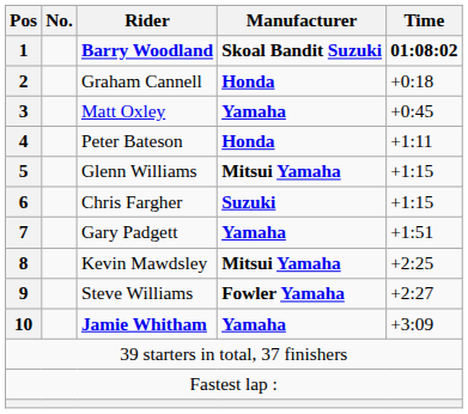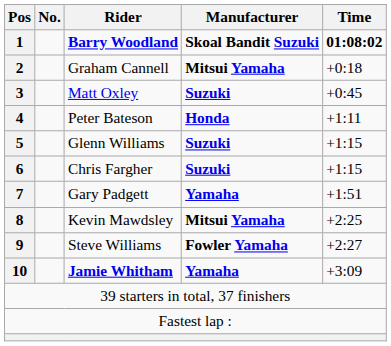 <table class="wikitable" style="font-size: 95%;">
 <tr>
 <th>Pos</th>
 <th>No.</th>
 <th>Rider</th>
 <th>Manufacturer</th>
 <th>Time</th>
 </tr>
 <tr>
 <th>1</th>
 <td></td>
 <td> <strong><a href='#'>Barry Woodland</a></strong></td>
 <td><strong>Skoal Bandit <a href='#'>Suzuki</a></strong></td>
 <td><strong>01:08:02</strong></td>
 </tr>
 <tr>
 <th>2</th>
 <td></td>
 <td> Graham Cannell</td>
-<td><strong><a href='#'>Honda</a></strong></td>
+<td><strong>Mitsui <a href='#'>Yamaha</a></strong></td>
 <td>+0:18</td>
 </tr>
 <tr>
 <th>3</th>
 <td></td>
 <td> <a href='#'>Matt Oxley</a></td>
-<td><strong><a href='#'>Yamaha</a></strong></td>
+<td><strong><a href='#'>Suzuki</a></strong></td>
 <td>+0:45</td>
 </tr>
 <tr>
 <th>4</th>
 <td></td>
 <td> Peter Bateson</td>
 <td><strong><a href='#'>Honda</a></strong></td>
 <td>+1:11</td>
 </tr>
 <tr>
 <th>5</th>
 <td></td>
 <td> Glenn Williams</td>
-<td><strong>Mitsui <a href='#'>Yamaha</a></strong></td>
+<td><strong><a href='#'>Suzuki</a></strong></td>
 <td>+1:15</td>
 </tr>
 <tr>
 <th>6</th>
 <td></td>
 <td> Chris Fargher</td>
 <td><strong><a href='#'>Suzuki</a></strong></td>
 <td>+1:15</td>
 </tr>
 <tr>
 <th>7</th>
 <td></td>
 <td> Gary Padgett</td>
 <td><strong><a href='#'>Yamaha</a></strong></td>
 <td>+1:51</td>
 </tr>
 <tr>
 <th>8</th>
 <td></td>
 <td> Kevin Mawdsley</td>
 <td><strong>Mitsui <a href='#'>Yamaha</a></strong></td>
 <td>+2:25</td>
 </tr>
 <tr>
 <th>9</th>
 <td></td>
 <td> Steve Williams</td>
 <td><strong>Fowler <a href='#'>Yamaha</a></strong></td>
 <td>+2:27</td>
 </tr>
 <tr>
 <th>10</th>
 <td></td>
 <td> <strong><a href='#'>Jamie Whitham</a></strong></td>
 <td><strong><a href='#'>Yamaha</a></strong></td>
 <td>+3:09</td>
 </tr>
 <tr>
 <td colspan="5" align="center">39 starters in total, 37 finishers</td>
 </tr>
 <tr>
 <td colspan="5" align="center">Fastest lap :</td>
 </tr>
 <tr>
 <th colspan="5"></th>
 </tr>
 </table>
